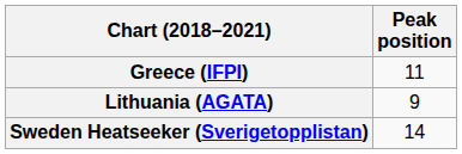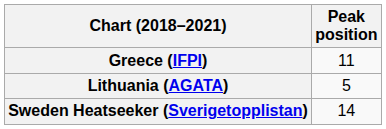 <table class="wikitable sortable plainrowheaders" style="text-align:center;">
 <tr>
 <th>Chart (2018–2021)</th>
 <th>Peak<br>position</th>
 </tr>
 <tr>
 </tr>
 <tr>
 <th scope="row">Greece (<a href='#'>IFPI</a>)</th>
 <td>11</td>
 </tr>
 <tr>
 </tr>
 <tr>
 <th scope="row">Lithuania (<a href='#'>AGATA</a>)</th>
-<td>9</td>
+<td>5</td>
 </tr>
 <tr>
 </tr>
 <tr>
 <th scope="row">Sweden Heatseeker (<a href='#'>Sverigetopplistan</a>)</th>
 <td>14</td>
 </tr>
 </table>
